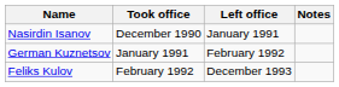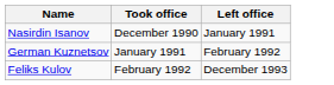 <table class="wikitable">
 <tr>
 <th>Name</th>
 <th>Took office</th>
 <th>Left office</th>
-<th>Notes</th>
 </tr>
 <tr>
 <td><a href='#'>Nasirdin Isanov</a></td>
 <td>December 1990</td>
 <td>January 1991</td>
-<td></td>
 </tr>
 <tr>
 <td><a href='#'>German Kuznetsov</a></td>
 <td>January 1991</td>
 <td>February 1992</td>
-<td></td>
 </tr>
 <tr>
 <td><a href='#'>Feliks Kulov</a></td>
 <td>February 1992</td>
 <td>December 1993</td>
-<td></td>
 </tr>
 </table>
